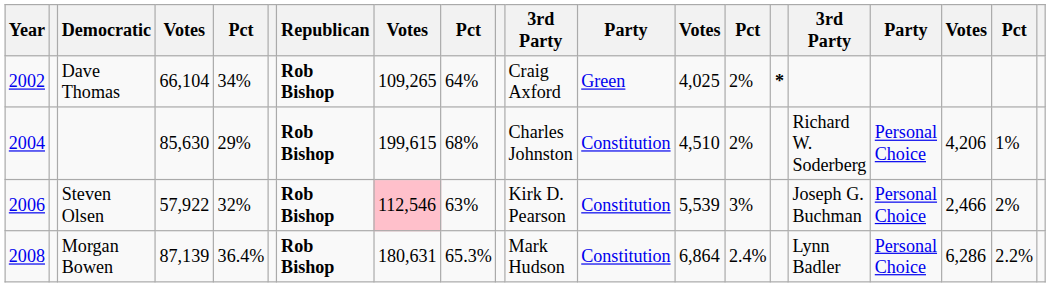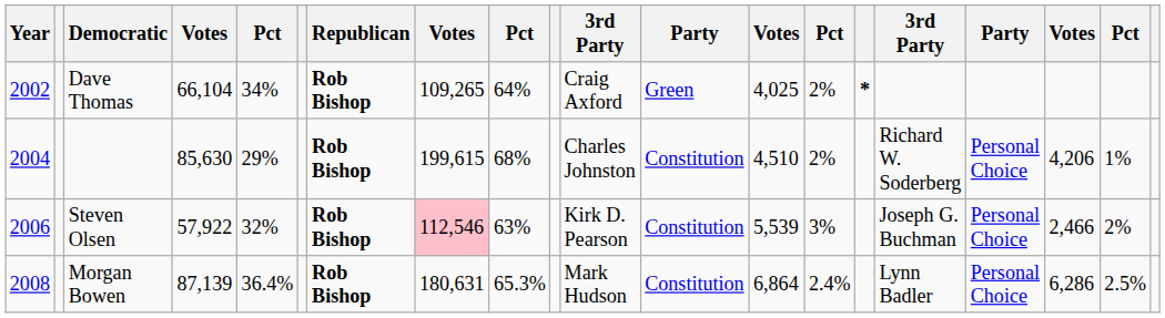 <table class="wikitable" style="margin:0.5em ; font-size:95%">
 <tr>
 <th>Year</th>
 <th></th>
 <th>Democratic</th>
 <th>Votes</th>
 <th>Pct</th>
 <th></th>
 <th>Republican</th>
 <th>Votes</th>
 <th>Pct</th>
 <th></th>
 <th>3rd Party</th>
 <th>Party</th>
 <th>Votes</th>
 <th>Pct</th>
 <th></th>
 <th>3rd Party</th>
 <th>Party</th>
 <th>Votes</th>
 <th>Pct</th>
 <th></th>
 </tr>
 <tr>
 <td><a href='#'>2002</a></td>
 <td></td>
 <td>Dave Thomas</td>
 <td>66,104</td>
 <td>34%</td>
 <td></td>
 <td><strong>Rob Bishop</strong></td>
 <td>109,265</td>
 <td>64%</td>
 <td></td>
 <td>Craig Axford</td>
 <td><a href='#'>Green</a></td>
 <td>4,025</td>
 <td>2%</td>
 <td><strong>*</strong></td>
 <td></td>
 <td></td>
 <td></td>
 <td></td>
 <td></td>
 </tr>
 <tr>
 <td><a href='#'>2004</a></td>
 <td></td>
 <td></td>
 <td>85,630</td>
 <td>29%</td>
 <td></td>
 <td><strong>Rob Bishop</strong></td>
 <td>199,615</td>
 <td>68%</td>
 <td></td>
 <td>Charles Johnston</td>
 <td><a href='#'>Constitution</a></td>
 <td>4,510</td>
 <td>2%</td>
 <td></td>
 <td>Richard W. Soderberg</td>
 <td><a href='#'>Personal Choice</a></td>
 <td>4,206</td>
 <td>1%</td>
 <td></td>
 </tr>
 <tr>
 <td><a href='#'>2006</a></td>
 <td></td>
 <td>Steven Olsen</td>
 <td>57,922</td>
 <td>32%</td>
 <td></td>
 <td><strong>Rob Bishop</strong></td>
 <td style="background: pink;">112,546</td>
 <td>63%</td>
 <td></td>
 <td>Kirk D. Pearson</td>
 <td><a href='#'>Constitution</a></td>
 <td>5,539</td>
 <td>3%</td>
 <td></td>
 <td>Joseph G. Buchman</td>
 <td><a href='#'>Personal Choice</a></td>
 <td>2,466</td>
 <td>2%</td>
 <td></td>
 </tr>
 <tr>
 <td><a href='#'>2008</a></td>
 <td></td>
 <td>Morgan Bowen</td>
 <td>87,139</td>
 <td>36.4%</td>
 <td></td>
 <td><strong>Rob Bishop</strong></td>
 <td>180,631</td>
 <td>65.3%</td>
 <td></td>
 <td>Mark Hudson</td>
 <td><a href='#'>Constitution</a></td>
 <td>6,864</td>
 <td>2.4%</td>
 <td></td>
 <td>Lynn Badler</td>
 <td><a href='#'>Personal Choice</a></td>
 <td>6,286</td>
-<td>2.2%</td>
+<td>2.5%</td>
 <td></td>
 </tr>
 </table>
